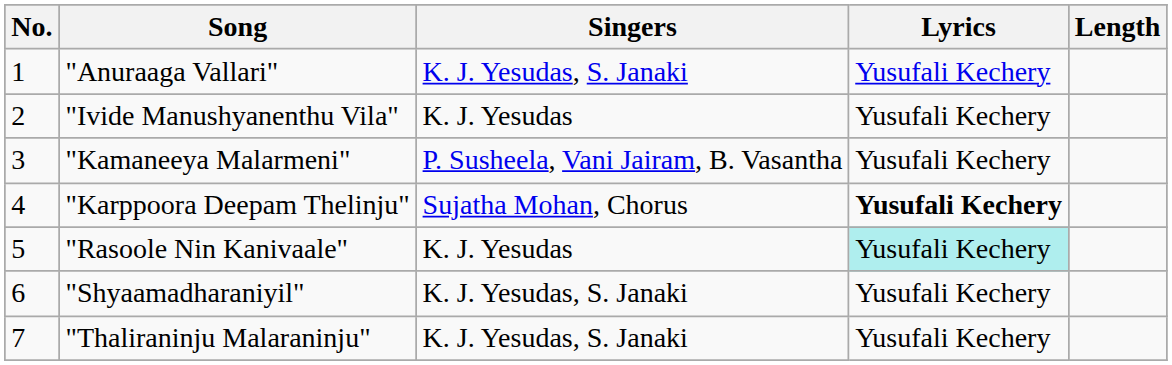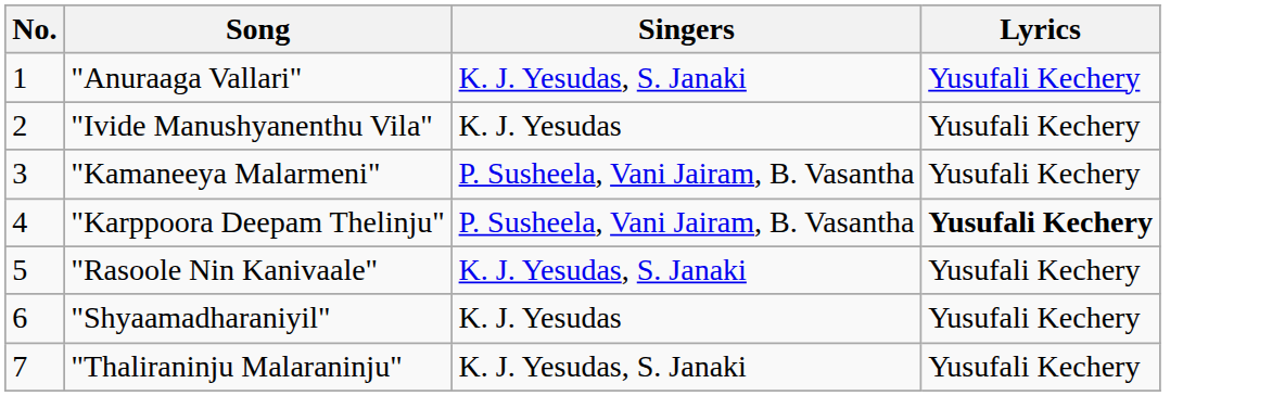 <table class="wikitable">
 <tr>
 <th>No.</th>
 <th>Song</th>
 <th>Singers</th>
 <th>Lyrics</th>
-<th>Length</th>
 </tr>
 <tr>
 <td>1</td>
 <td>"Anuraaga Vallari"</td>
 <td><a href='#'>K. J. Yesudas</a>, <a href='#'>S. Janaki</a></td>
 <td><a href='#'>Yusufali Kechery</a></td>
-<td></td>
 </tr>
 <tr>
 <td>2</td>
 <td>"Ivide Manushyanenthu Vila"</td>
 <td>K. J. Yesudas</td>
 <td>Yusufali Kechery</td>
-<td></td>
 </tr>
 <tr>
 <td>3</td>
 <td>"Kamaneeya Malarmeni"</td>
 <td><a href='#'>P. Susheela</a>, <a href='#'>Vani Jairam</a>, B. Vasantha</td>
 <td>Yusufali Kechery</td>
-<td></td>
 </tr>
 <tr>
 <td>4</td>
 <td>"Karppoora Deepam Thelinju"</td>
-<td><a href='#'>Sujatha Mohan</a>, Chorus</td>
+<td><a href='#'>P. Susheela</a>, <a href='#'>Vani Jairam</a>, B. Vasantha</td>
 <td><strong>Yusufali Kechery</strong></td>
-<td></td>
 </tr>
 <tr>
 <td>5</td>
 <td>"Rasoole Nin Kanivaale"</td>
-<td>K. J. Yesudas</td>
-<td style="background: paleturquoise;">Yusufali Kechery</td>
-<td></td>
+<td><a href='#'>K. J. Yesudas</a>, <a href='#'>S. Janaki</a></td>
+<td>Yusufali Kechery</td>
 </tr>
 <tr>
 <td>6</td>
 <td>"Shyaamadharaniyil"</td>
-<td>K. J. Yesudas, S. Janaki</td>
+<td>K. J. Yesudas</td>
 <td>Yusufali Kechery</td>
-<td></td>
 </tr>
 <tr>
 <td>7</td>
 <td>"Thaliraninju Malaraninju"</td>
 <td>K. J. Yesudas, S. Janaki</td>
 <td>Yusufali Kechery</td>
-<td></td>
 </tr>
 </table>
